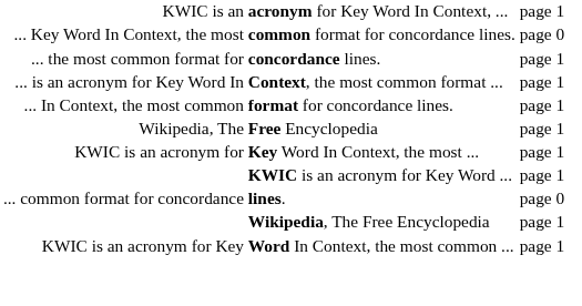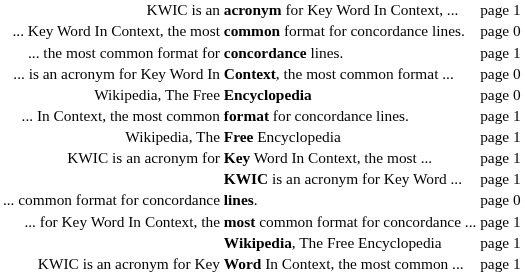 <table nowrap>
 <tr>
 <td align=right>KWIC is an</td>
 <td><strong>acronym</strong> for Key Word In Context, ...</td>
 <td>page 1</td>
 </tr>
 <tr>
 <td align=right>... Key Word In Context, the most</td>
 <td><strong>common</strong> format for concordance lines.</td>
 <td>page 0</td>
 </tr>
 <tr>
 <td align=right>... the most common format for</td>
 <td><strong>concordance</strong> lines.</td>
 <td>page 1</td>
 </tr>
 <tr>
 <td align=right>... is an acronym for Key Word In</td>
 <td><strong>Context</strong>, the most common format ...</td>
-<td>page 1</td>
+<td>page 0</td>
+</tr>
+<tr>
+<td align=right>Wikipedia, The Free</td>
+<td><strong>Encyclopedia</strong></td>
+<td>page 0</td>
 </tr>
 <tr>
 <td align=right>... In Context, the most common</td>
 <td><strong>format</strong> for concordance lines.</td>
 <td>page 1</td>
 </tr>
 <tr>
 <td align=right>Wikipedia, The</td>
 <td><strong>Free</strong> Encyclopedia</td>
 <td>page 1</td>
 </tr>
 <tr>
 <td align=right>KWIC is an acronym for</td>
 <td><strong>Key</strong> Word In Context, the most ...</td>
 <td>page 1</td>
 </tr>
 <tr>
 <td> </td>
 <td><strong>KWIC</strong> is an acronym for Key Word ...</td>
 <td>page 1</td>
 </tr>
 <tr>
 <td align=right>... common format for concordance</td>
 <td><strong>lines</strong>.</td>
 <td>page 0</td>
 </tr>
 <tr>
+<td align=right>... for Key Word In Context, the</td>
+<td><strong>most</strong> common format for concordance ...</td>
+<td>page 1</td>
+</tr>
+<tr>
 <td> </td>
 <td><strong>Wikipedia</strong>, The Free Encyclopedia</td>
 <td>page 1</td>
 </tr>
 <tr>
 <td align=right>KWIC is an acronym for Key</td>
 <td><strong>Word</strong> In Context, the most common ...</td>
 <td>page 1</td>
 </tr>
 </table>
